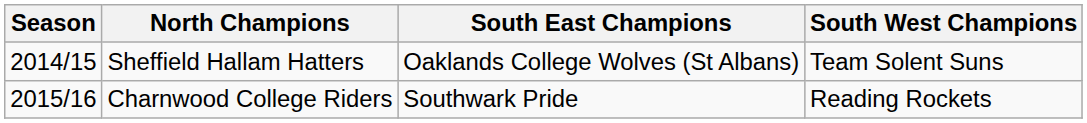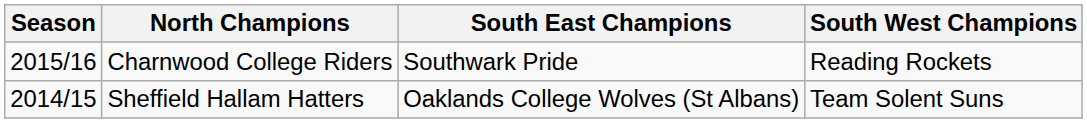 <table class="wikitable" style="text-align:left">
 <tr>
 <th>Season</th>
 <th>North Champions</th>
 <th>South East Champions</th>
 <th>South West Champions</th>
 </tr>
 <tr>
+<td>2015/16</td>
+<td>Charnwood College Riders</td>
+<td>Southwark Pride</td>
+<td>Reading Rockets</td>
+</tr>
+<tr>
 <td>2014/15</td>
 <td>Sheffield Hallam Hatters</td>
 <td>Oaklands College Wolves (St Albans)</td>
 <td>Team Solent Suns</td>
 </tr>
-<tr>
-<td>2015/16</td>
-<td>Charnwood College Riders</td>
-<td>Southwark Pride</td>
-<td>Reading Rockets</td>
-</tr>
 </table>
